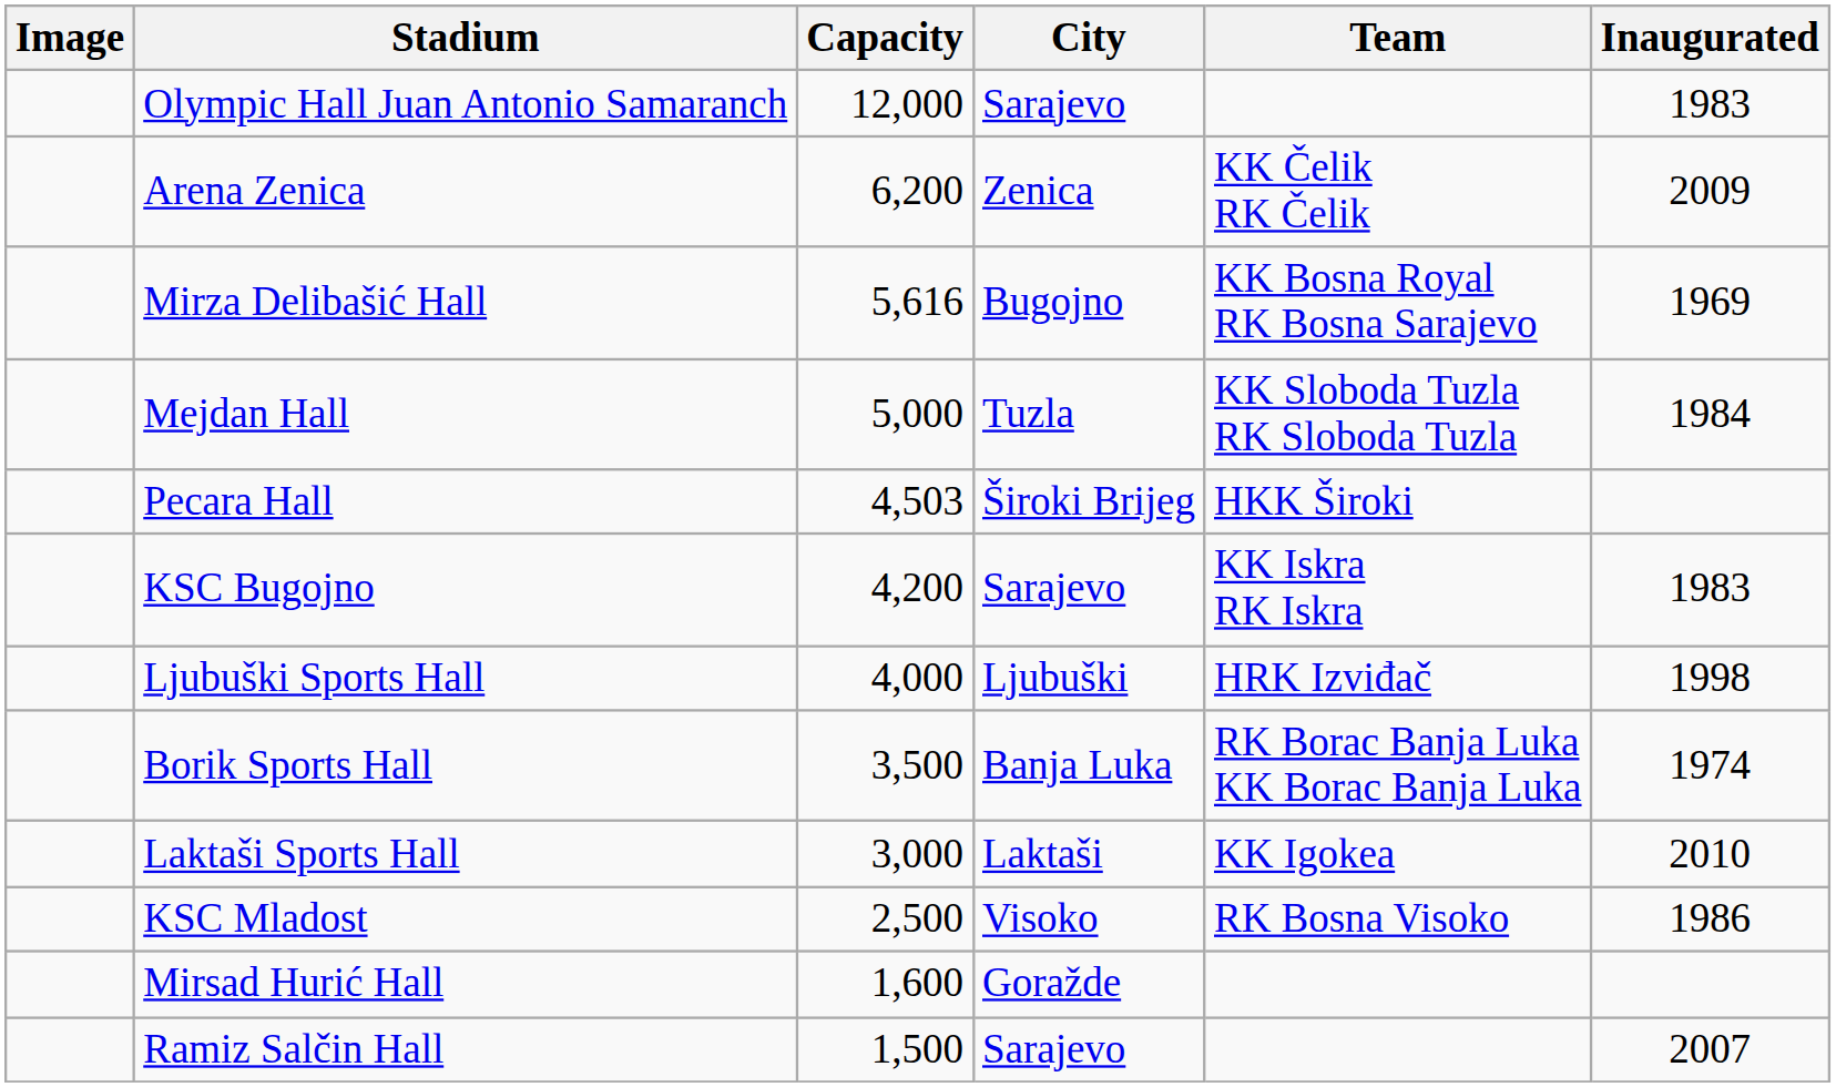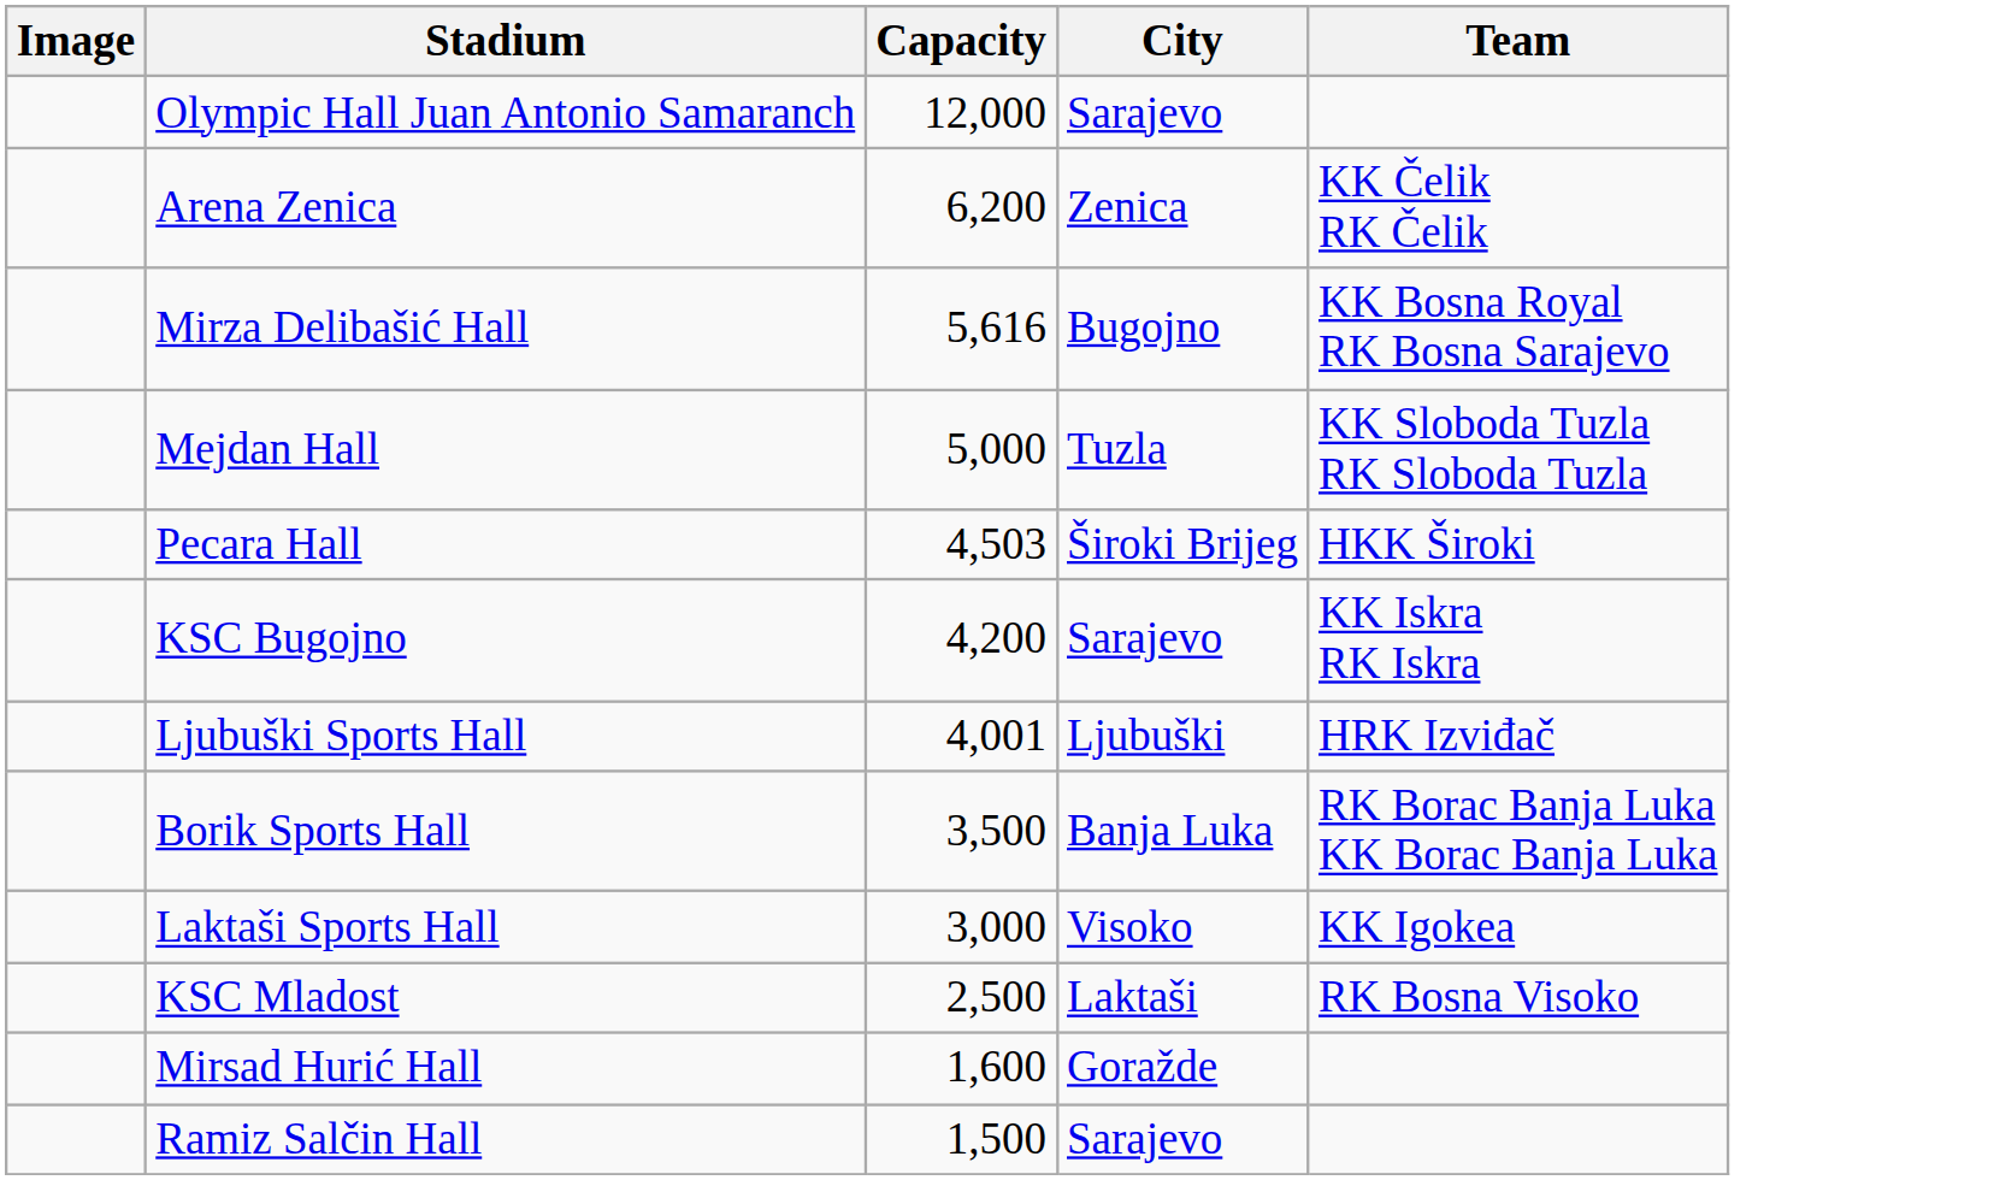 <table class="wikitable sortable">
 <tr>
 <th>Image</th>
 <th>Stadium</th>
 <th>Capacity</th>
 <th>City</th>
 <th>Team</th>
-<th>Inaugurated</th>
 </tr>
 <tr>
 <td></td>
 <td><a href='#'>Olympic Hall Juan Antonio Samaranch</a></td>
 <td align="right">12,000</td>
 <td><a href='#'>Sarajevo</a></td>
 <td></td>
-<td align="center">1983</td>
 </tr>
 <tr>
 <td></td>
 <td><a href='#'>Arena Zenica</a></td>
 <td align="right">6,200</td>
 <td><a href='#'>Zenica</a></td>
 <td><a href='#'>KK Čelik</a><br><a href='#'>RK Čelik</a></td>
-<td align="center">2009</td>
 </tr>
 <tr>
 <td></td>
 <td><a href='#'>Mirza Delibašić Hall</a></td>
 <td align="right">5,616</td>
 <td><a href='#'>Bugojno</a></td>
 <td><a href='#'>KK Bosna Royal</a><br><a href='#'>RK Bosna Sarajevo</a></td>
-<td align="center">1969</td>
 </tr>
 <tr>
 <td></td>
 <td><a href='#'>Mejdan Hall</a></td>
 <td align="right">5,000</td>
 <td><a href='#'>Tuzla</a></td>
 <td><a href='#'>KK Sloboda Tuzla</a><br><a href='#'>RK Sloboda Tuzla</a></td>
-<td align="center">1984</td>
 </tr>
 <tr>
 <td></td>
 <td><a href='#'>Pecara Hall</a></td>
 <td align="right">4,503</td>
 <td><a href='#'>Široki Brijeg</a></td>
 <td><a href='#'>HKK Široki</a></td>
-<td align="center"></td>
 </tr>
 <tr>
 <td></td>
 <td><a href='#'>KSC Bugojno</a></td>
 <td align="right">4,200</td>
 <td><a href='#'>Sarajevo</a></td>
 <td><a href='#'>KK Iskra</a><br><a href='#'>RK Iskra</a></td>
-<td align="center">1983</td>
 </tr>
 <tr>
 <td></td>
 <td><a href='#'>Ljubuški Sports Hall</a></td>
-<td align="right">4,000</td>
+<td align="right">4,001</td>
 <td><a href='#'>Ljubuški</a></td>
 <td><a href='#'>HRK Izviđač</a></td>
-<td align="center">1998</td>
 </tr>
 <tr>
 <td></td>
 <td><a href='#'>Borik Sports Hall</a></td>
 <td align="right">3,500</td>
 <td><a href='#'>Banja Luka</a></td>
 <td><a href='#'>RK Borac Banja Luka</a><br><a href='#'>KK Borac Banja Luka</a></td>
-<td align="center">1974</td>
 </tr>
 <tr>
 <td></td>
 <td><a href='#'>Laktaši Sports Hall</a></td>
 <td align="right">3,000</td>
-<td><a href='#'>Laktaši</a></td>
+<td><a href='#'>Visoko</a></td>
 <td><a href='#'>KK Igokea</a></td>
-<td align="center">2010</td>
 </tr>
 <tr>
 <td></td>
 <td><a href='#'>KSC Mladost</a></td>
 <td align="right">2,500</td>
-<td><a href='#'>Visoko</a></td>
+<td><a href='#'>Laktaši</a></td>
 <td><a href='#'>RK Bosna Visoko</a></td>
-<td align="center">1986</td>
 </tr>
 <tr>
 <td></td>
 <td><a href='#'>Mirsad Hurić Hall</a></td>
 <td align="right">1,600</td>
 <td><a href='#'>Goražde</a></td>
 <td></td>
-<td align="center"></td>
 </tr>
 <tr>
 <td></td>
 <td><a href='#'>Ramiz Salčin Hall</a></td>
 <td align="right">1,500</td>
 <td><a href='#'>Sarajevo</a></td>
 <td></td>
-<td align="center">2007</td>
 </tr>
 </table>
